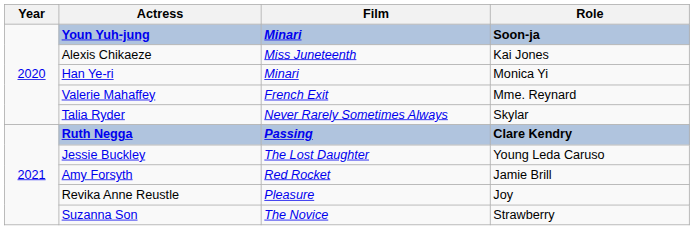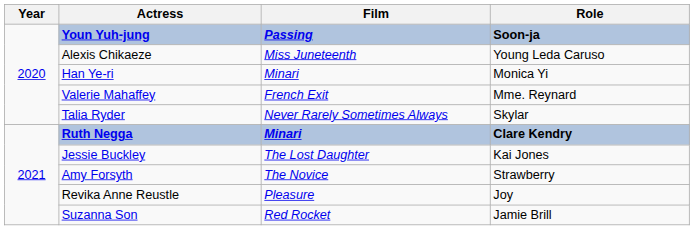 <table class=wikitable style="width="87%">
 <tr>
 <th width="70"><strong>Year</strong></th>
 <th width="310"><strong>Actress</strong></th>
 <th width="350"><strong>Film</strong></th>
 <th width="300"><strong>Role</strong></th>
 </tr>
 <tr>
 <td rowspan="5" style="text-align:center;"><a href='#'>2020</a><br></td>
 <td style="background:#B0C4DE;"><strong><a href='#'>Youn Yuh-jung</a></strong></td>
-<td style="background:#B0C4DE;"><strong><em><a href='#'>Minari</a></em></strong></td>
+<td style="background:#B0C4DE;"><strong><em><a href='#'>Passing</a></em></strong></td>
 <td style="background:#B0C4DE;"><strong>Soon-ja</strong></td>
 </tr>
 <tr>
 <td>Alexis Chikaeze</td>
 <td><em><a href='#'>Miss Juneteenth</a></em></td>
-<td>Kai Jones</td>
+<td>Young Leda Caruso</td>
 </tr>
 <tr>
 <td><a href='#'>Han Ye-ri</a></td>
 <td><em><a href='#'>Minari</a></em></td>
 <td>Monica Yi</td>
 </tr>
 <tr>
 <td><a href='#'>Valerie Mahaffey</a></td>
 <td><em><a href='#'>French Exit</a></em></td>
 <td>Mme. Reynard</td>
 </tr>
 <tr>
 <td><a href='#'>Talia Ryder</a></td>
 <td><em><a href='#'>Never Rarely Sometimes Always</a></em></td>
 <td>Skylar</td>
 </tr>
 <tr>
 <td rowspan="5" style="text-align:center;"><a href='#'>2021</a><br></td>
 <td style="background:#B0C4DE;"><strong><a href='#'>Ruth Negga</a></strong></td>
-<td style="background:#B0C4DE;"><strong><em><a href='#'>Passing</a></em></strong></td>
+<td style="background:#B0C4DE;"><strong><em><a href='#'>Minari</a></em></strong></td>
 <td style="background:#B0C4DE;"><strong>Clare Kendry</strong></td>
 </tr>
 <tr>
 <td><a href='#'>Jessie Buckley</a></td>
 <td><em><a href='#'>The Lost Daughter</a></em></td>
-<td>Young Leda Caruso</td>
+<td>Kai Jones</td>
 </tr>
 <tr>
 <td><a href='#'>Amy Forsyth</a></td>
-<td><em><a href='#'>Red Rocket</a></em></td>
-<td>Jamie Brill</td>
+<td><em><a href='#'>The Novice</a></em></td>
+<td>Strawberry</td>
 </tr>
 <tr>
 <td>Revika Anne Reustle</td>
 <td><em><a href='#'>Pleasure</a></em></td>
 <td>Joy</td>
 </tr>
 <tr>
 <td><a href='#'>Suzanna Son</a></td>
-<td><em><a href='#'>The Novice</a></em></td>
-<td>Strawberry</td>
+<td><em><a href='#'>Red Rocket</a></em></td>
+<td>Jamie Brill</td>
 </tr>
 </table>
